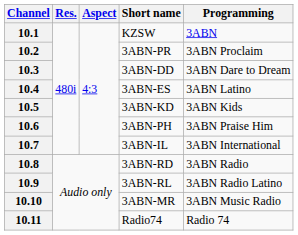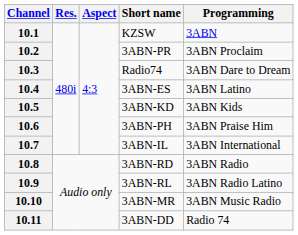 <table class="wikitable">
 <tr>
 <th scope = "col"><a href='#'>Channel</a></th>
 <th scope = "col"><a href='#'>Res.</a></th>
 <th scope = "col"><a href='#'>Aspect</a></th>
 <th scope = "col">Short name</th>
 <th scope = "col">Programming</th>
 </tr>
 <tr>
 <th scope = "row">10.1</th>
 <td rowspan=7><a href='#'>480i</a></td>
 <td rowspan=7><a href='#'>4:3</a></td>
 <td>KZSW</td>
 <td><a href='#'>3ABN</a></td>
 </tr>
 <tr>
 <th scope = "row">10.2</th>
 <td>3ABN-PR</td>
 <td>3ABN Proclaim</td>
 </tr>
 <tr>
 <th scope = "row">10.3</th>
-<td>3ABN-DD</td>
+<td>Radio74</td>
 <td>3ABN Dare to Dream</td>
 </tr>
 <tr>
 <th scope = "row">10.4</th>
 <td>3ABN-ES</td>
 <td>3ABN Latino</td>
 </tr>
 <tr>
 <th scope = "row">10.5</th>
 <td>3ABN-KD</td>
 <td>3ABN Kids</td>
 </tr>
 <tr>
 <th scope = "row">10.6</th>
 <td>3ABN-PH</td>
 <td>3ABN Praise Him</td>
 </tr>
 <tr>
 <th scope = "row">10.7</th>
 <td>3ABN-IL</td>
 <td>3ABN International</td>
 </tr>
 <tr>
 <th scope = "row">10.8</th>
 <td rowspan=4 colspan=2 align="center"><em>Audio only</em></td>
 <td>3ABN-RD</td>
 <td>3ABN Radio</td>
 </tr>
 <tr>
 <th scope = "row">10.9</th>
 <td>3ABN-RL</td>
 <td>3ABN Radio Latino</td>
 </tr>
 <tr>
 <th scope = "row">10.10</th>
 <td>3ABN-MR</td>
 <td>3ABN Music Radio</td>
 </tr>
 <tr>
 <th scope = "row">10.11</th>
-<td>Radio74</td>
+<td>3ABN-DD</td>
 <td>Radio 74</td>
 </tr>
 </table>
